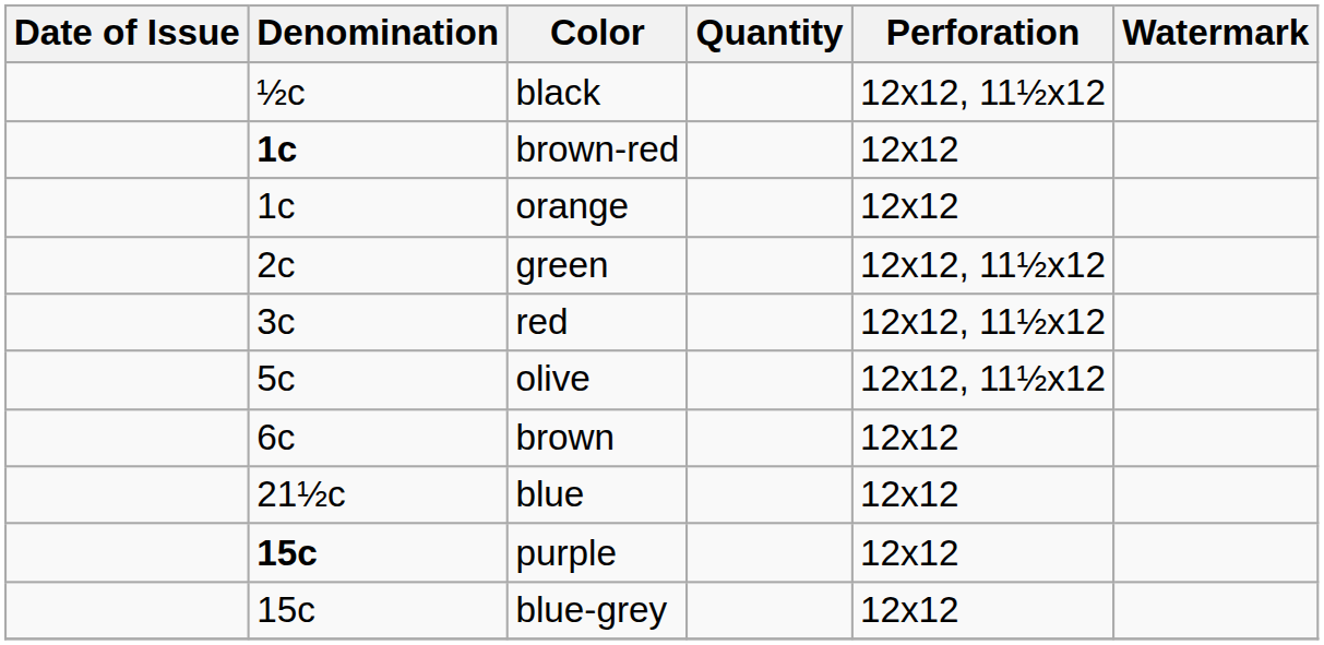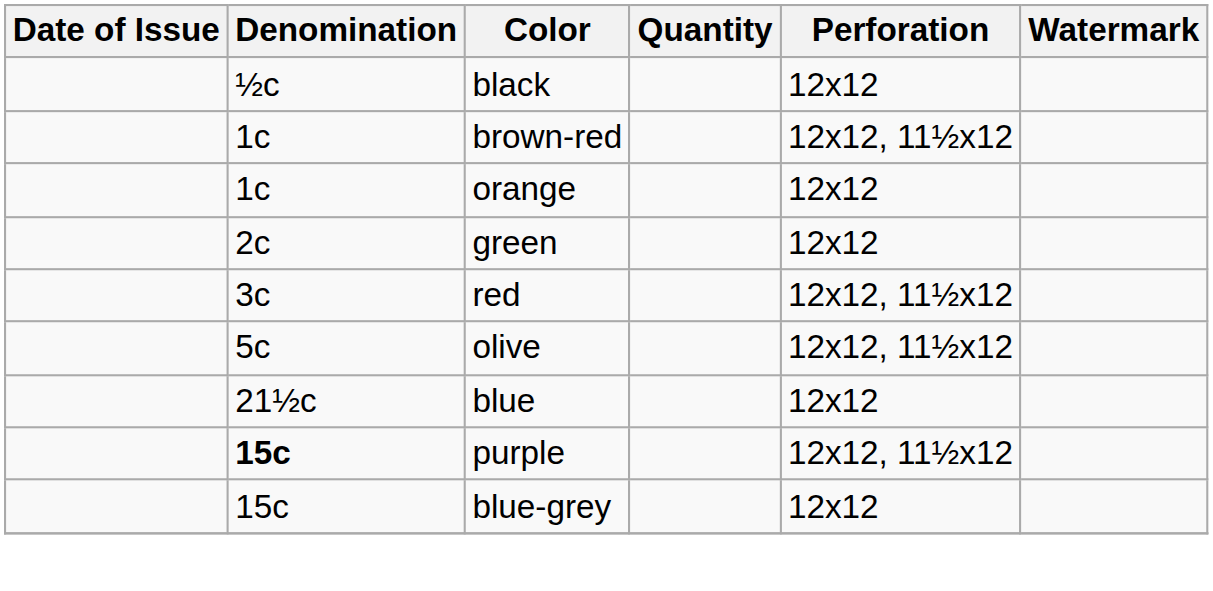 <table class="wikitable">
 <tr>
 <th>Date of Issue</th>
 <th>Denomination</th>
 <th>Color</th>
 <th>Quantity</th>
 <th>Perforation</th>
 <th>Watermark</th>
 </tr>
 <tr>
 <td></td>
 <td>½c</td>
 <td>black</td>
 <td></td>
-<td>12x12, 11½x12</td>
+<td>12x12</td>
 <td></td>
 </tr>
 <tr>
 <td></td>
-<td><strong>1c</strong></td>
+<td>1c</td>
 <td>brown-red</td>
 <td></td>
-<td>12x12</td>
+<td>12x12, 11½x12</td>
 <td></td>
 </tr>
 <tr>
 <td></td>
 <td>1c</td>
 <td>orange</td>
 <td></td>
 <td>12x12</td>
 <td></td>
 </tr>
 <tr>
 <td></td>
 <td>2c</td>
 <td>green</td>
 <td></td>
-<td>12x12, 11½x12</td>
+<td>12x12</td>
 <td></td>
 </tr>
 <tr>
 <td></td>
 <td>3c</td>
 <td>red</td>
 <td></td>
 <td>12x12, 11½x12</td>
 <td></td>
 </tr>
 <tr>
 <td></td>
 <td>5c</td>
 <td>olive</td>
 <td></td>
 <td>12x12, 11½x12</td>
 <td></td>
 </tr>
 <tr>
 <td></td>
-<td>6c</td>
-<td>brown</td>
-<td></td>
-<td>12x12</td>
-<td></td>
-</tr>
-<tr>
-<td></td>
 <td>21½c</td>
 <td>blue</td>
 <td></td>
 <td>12x12</td>
 <td></td>
 </tr>
 <tr>
 <td></td>
 <td><strong>15c</strong></td>
 <td>purple</td>
 <td></td>
-<td>12x12</td>
+<td>12x12, 11½x12</td>
 <td></td>
 </tr>
 <tr>
 <td></td>
 <td>15c</td>
 <td>blue-grey</td>
 <td></td>
 <td>12x12</td>
 <td></td>
 </tr>
 <tr>
 </tr>
 </table>
